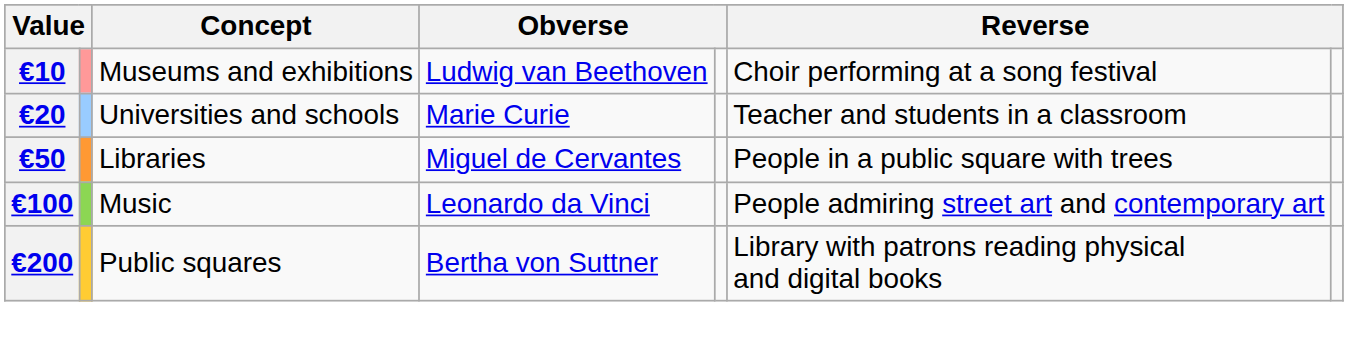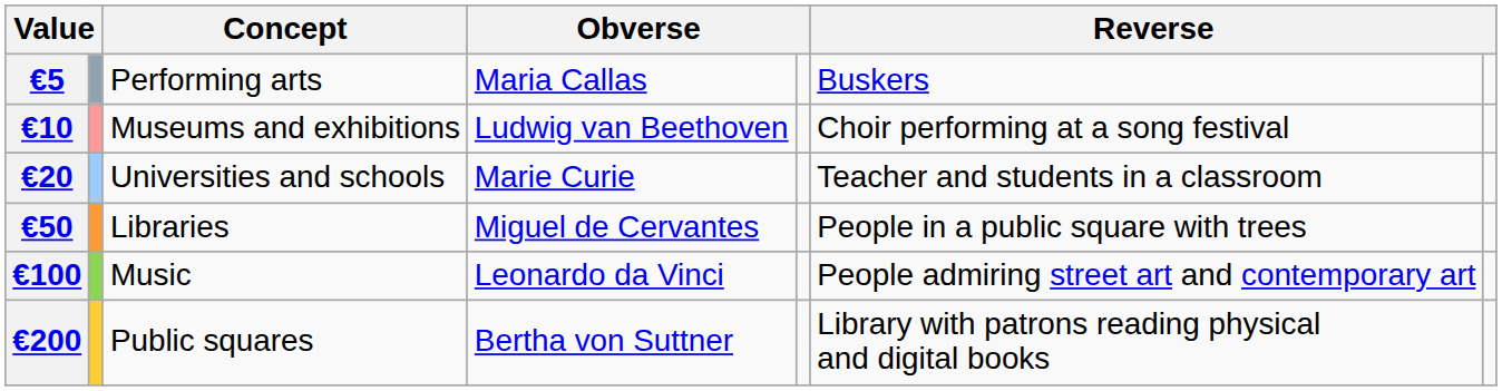 <table class="wikitable plainrowheaders">
 <tr>
 <th scope="col" colspan="2">Value</th>
 <th scope="col">Concept</th>
 <th colspan="2" scope="col">Obverse</th>
 <th colspan="2" scope="col">Reverse</th>
+</tr>
+<tr>
+<th scope="row"><a href='#'>€5</a></th>
+<td style="text-align:center; background:#91A3B0;"></td>
+<td>Performing arts</td>
+<td><a href='#'>Maria Callas</a></td>
+<td></td>
+<td><a href='#'>Buskers</a></td>
+<td></td>
 </tr>
 <tr>
 <th scope="row"><a href='#'>€10</a></th>
 <td style="text-align:center; background:#f99;"></td>
 <td>Museums and exhibitions</td>
 <td><a href='#'>Ludwig van Beethoven</a></td>
 <td></td>
 <td>Choir performing at a song festival</td>
 <td></td>
 </tr>
 <tr>
 <th scope="row"><a href='#'>€20</a></th>
 <td style="text-align:center; background:#9cf;"></td>
 <td>Universities and schools</td>
 <td><a href='#'>Marie Curie</a></td>
 <td></td>
 <td>Teacher and students in a classroom</td>
 <td></td>
 </tr>
 <tr>
 <th scope="row"><a href='#'>€50</a></th>
 <td style="text-align:center; background:#f93;"></td>
 <td>Libraries</td>
 <td><a href='#'>Miguel de Cervantes</a></td>
 <td></td>
 <td>People in a public square with trees</td>
 <td></td>
 </tr>
 <tr>
 <th scope="row"><a href='#'>€100</a></th>
 <td style="text-align:center; background:#8cd653;"></td>
 <td>Music</td>
 <td><a href='#'>Leonardo da Vinci</a></td>
 <td></td>
 <td>People admiring <a href='#'>street art</a> and <a href='#'>contemporary art</a></td>
 <td></td>
 </tr>
 <tr>
 <th scope="row"><a href='#'>€200</a></th>
 <td style="text-align:center; background:#ffcc33;"></td>
 <td>Public squares</td>
 <td><a href='#'>Bertha von Suttner</a></td>
 <td></td>
 <td>Library with patrons reading physical<br>and digital books</td>
 <td></td>
 </tr>
 </table>
